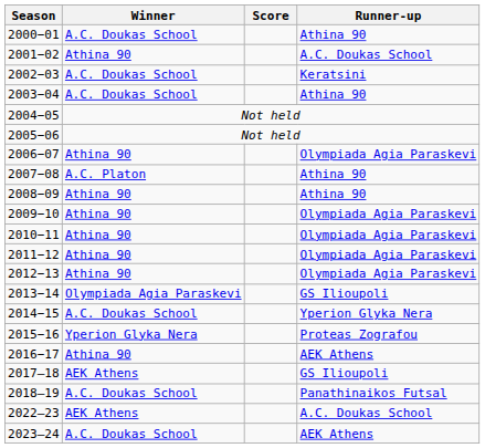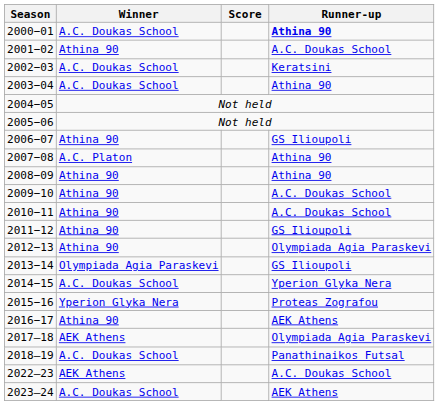 <table class="wikitable">
 <tr>
 <th>Season</th>
 <th>Winner</th>
 <th width=50>Score</th>
 <th>Runner-up</th>
 </tr>
 <tr>
 <td>2000−01</td>
 <td><a href='#'>A.C. Doukas School</a></td>
 <td></td>
-<td><a href='#'>Athina 90</a></td>
+<td><strong><a href='#'>Athina 90</a></strong></td>
 </tr>
 <tr>
 <td>2001−02</td>
 <td><a href='#'>Athina 90</a></td>
 <td></td>
 <td><a href='#'>A.C. Doukas School</a></td>
 </tr>
 <tr>
 <td>2002−03</td>
 <td><a href='#'>A.C. Doukas School</a></td>
 <td></td>
 <td><a href='#'>Keratsini</a></td>
 </tr>
 <tr>
 <td>2003−04</td>
 <td><a href='#'>A.C. Doukas School</a></td>
 <td></td>
 <td><a href='#'>Athina 90</a></td>
 </tr>
 <tr>
 <td>2004−05</td>
 <td colspan=3 style="text-align:center;"><em>Not held</em></td>
 </tr>
 <tr>
 <td>2005−06</td>
 <td colspan=3 style="text-align:center;"><em>Not held</em></td>
 </tr>
 <tr>
 <td>2006−07</td>
 <td><a href='#'>Athina 90</a></td>
 <td></td>
-<td><a href='#'>Olympiada Agia Paraskevi</a></td>
+<td><a href='#'>GS Ilioupoli</a></td>
 </tr>
 <tr>
 <td>2007−08</td>
 <td><a href='#'>A.C. Platon</a></td>
 <td></td>
 <td><a href='#'>Athina 90</a></td>
 </tr>
 <tr>
 <td>2008−09</td>
 <td><a href='#'>Athina 90</a></td>
 <td></td>
 <td><a href='#'>Athina 90</a></td>
 </tr>
 <tr>
 <td>2009−10</td>
 <td><a href='#'>Athina 90</a></td>
 <td></td>
-<td><a href='#'>Olympiada Agia Paraskevi</a></td>
+<td><a href='#'>A.C. Doukas School</a></td>
 </tr>
 <tr>
 <td>2010−11</td>
 <td><a href='#'>Athina 90</a></td>
 <td></td>
-<td><a href='#'>Olympiada Agia Paraskevi</a></td>
+<td><a href='#'>A.C. Doukas School</a></td>
 </tr>
 <tr>
 <td>2011−12</td>
 <td><a href='#'>Athina 90</a></td>
 <td></td>
-<td><a href='#'>Olympiada Agia Paraskevi</a></td>
+<td><a href='#'>GS Ilioupoli</a></td>
 </tr>
 <tr>
 <td>2012−13</td>
 <td><a href='#'>Athina 90</a></td>
 <td></td>
 <td><a href='#'>Olympiada Agia Paraskevi</a></td>
 </tr>
 <tr>
 <td>2013−14</td>
 <td><a href='#'>Olympiada Agia Paraskevi</a></td>
 <td></td>
 <td><a href='#'>GS Ilioupoli</a></td>
 </tr>
 <tr>
 <td>2014−15</td>
 <td><a href='#'>A.C. Doukas School</a></td>
 <td></td>
 <td><a href='#'>Yperion Glyka Nera</a></td>
 </tr>
 <tr>
 <td>2015−16</td>
 <td><a href='#'>Yperion Glyka Nera</a></td>
 <td></td>
 <td><a href='#'>Proteas Zografou</a></td>
 </tr>
 <tr>
 <td>2016−17</td>
 <td><a href='#'>Athina 90</a></td>
 <td></td>
 <td><a href='#'>AEK Athens</a></td>
 </tr>
 <tr>
 <td>2017–18</td>
 <td><a href='#'>AEK Athens</a></td>
 <td></td>
-<td><a href='#'>GS Ilioupoli</a></td>
+<td><a href='#'>Olympiada Agia Paraskevi</a></td>
 </tr>
 <tr>
 <td>2018–19</td>
 <td><a href='#'>A.C. Doukas School</a></td>
 <td></td>
 <td><a href='#'>Panathinaikos Futsal</a></td>
 </tr>
 <tr>
 <td>2022–23</td>
 <td><a href='#'>AEK Athens</a></td>
 <td></td>
 <td><a href='#'>A.C. Doukas School</a></td>
 </tr>
 <tr>
 <td>2023–24</td>
 <td><a href='#'>A.C. Doukas School</a></td>
 <td></td>
 <td><a href='#'>AEK Athens</a></td>
 </tr>
 </table>
